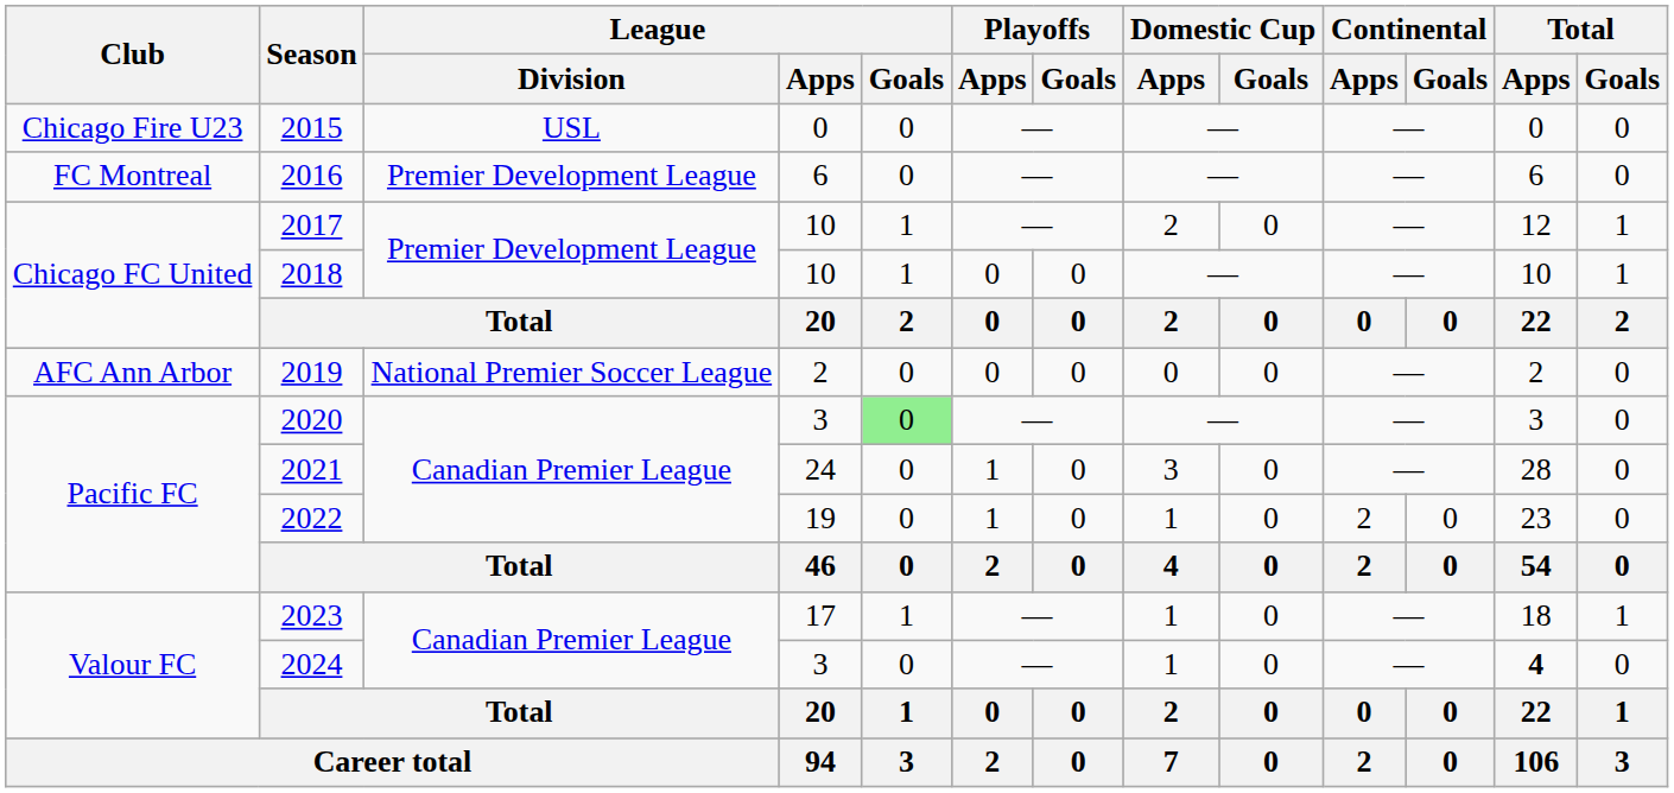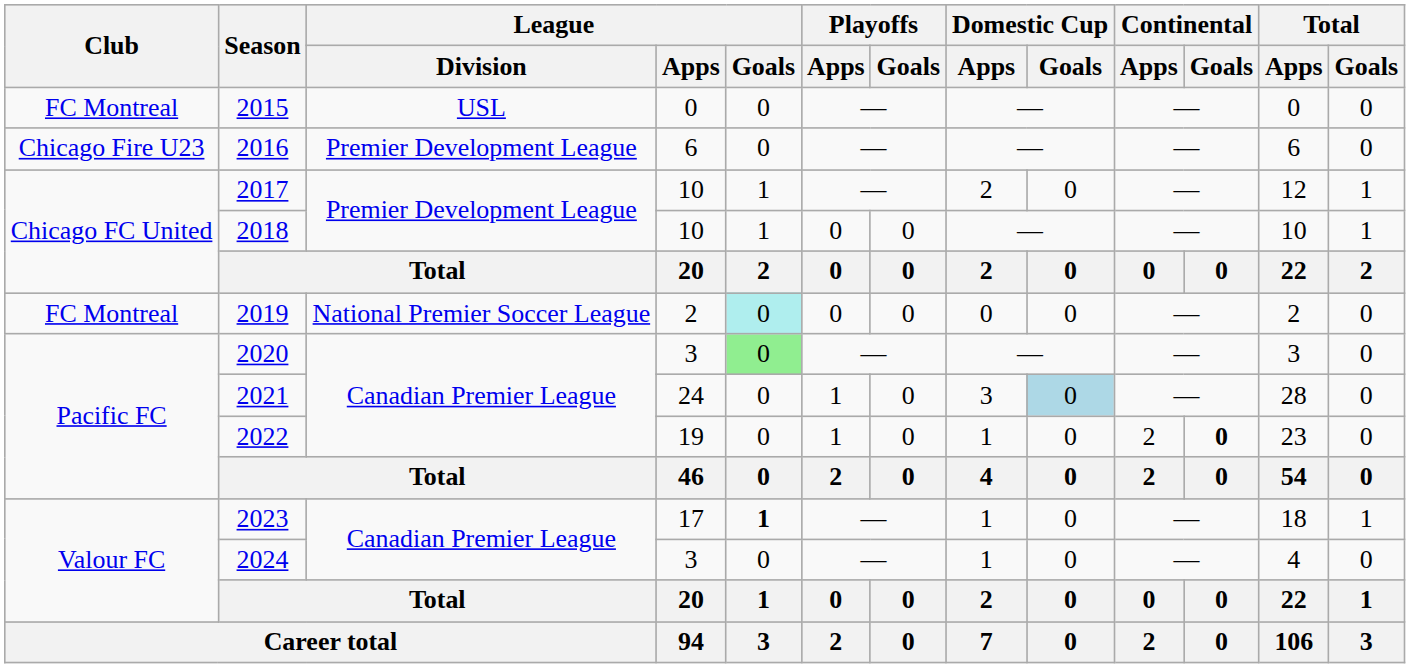 <table class="wikitable" style="text-align:center">
 <tr>
 <th rowspan="2">Club</th>
 <th rowspan="2">Season</th>
 <th colspan="3">League</th>
 <th colspan="2">Playoffs</th>
 <th colspan="2">Domestic Cup</th>
 <th colspan="2">Continental</th>
 <th colspan="2">Total</th>
 </tr>
 <tr>
 <th>Division</th>
 <th>Apps</th>
 <th>Goals</th>
 <th>Apps</th>
 <th>Goals</th>
 <th>Apps</th>
 <th>Goals</th>
 <th>Apps</th>
 <th>Goals</th>
 <th>Apps</th>
 <th>Goals</th>
 </tr>
 <tr>
-<td><a href='#'>Chicago Fire U23</a></td>
+<td><a href='#'>FC Montreal</a></td>
 <td><a href='#'>2015</a></td>
 <td><a href='#'>USL</a></td>
 <td>0</td>
 <td>0</td>
 <td colspan="2">—</td>
 <td colspan="2">—</td>
 <td colspan="2">—</td>
 <td>0</td>
 <td>0</td>
 </tr>
 <tr>
-<td><a href='#'>FC Montreal</a></td>
+<td><a href='#'>Chicago Fire U23</a></td>
 <td><a href='#'>2016</a></td>
 <td><a href='#'>Premier Development League</a></td>
 <td>6</td>
 <td>0</td>
 <td colspan="2">—</td>
 <td colspan="2">—</td>
 <td colspan="2">—</td>
 <td>6</td>
 <td>0</td>
 </tr>
 <tr>
 <td rowspan="3"><a href='#'>Chicago FC United</a></td>
 <td><a href='#'>2017</a></td>
 <td rowspan="2"><a href='#'>Premier Development League</a></td>
 <td>10</td>
 <td>1</td>
 <td colspan="2">—</td>
 <td>2</td>
 <td>0</td>
 <td colspan="2">—</td>
 <td>12</td>
 <td>1</td>
 </tr>
 <tr>
 <td><a href='#'>2018</a></td>
 <td>10</td>
 <td>1</td>
 <td>0</td>
 <td>0</td>
 <td colspan="2">—</td>
 <td colspan="2">—</td>
 <td>10</td>
 <td>1</td>
 </tr>
 <tr>
 <th colspan="2">Total</th>
 <th>20</th>
 <th>2</th>
 <th>0</th>
 <th>0</th>
 <th>2</th>
 <th>0</th>
 <th>0</th>
 <th>0</th>
 <th>22</th>
 <th>2</th>
 </tr>
 <tr>
-<td><a href='#'>AFC Ann Arbor</a></td>
+<td><a href='#'>FC Montreal</a></td>
 <td><a href='#'>2019</a></td>
 <td><a href='#'>National Premier Soccer League</a></td>
 <td>2</td>
-<td>0</td>
+<td style="background: paleturquoise;">0</td>
 <td>0</td>
 <td>0</td>
 <td>0</td>
 <td>0</td>
 <td colspan="2">—</td>
 <td>2</td>
 <td>0</td>
 </tr>
 <tr>
 <td rowspan="4"><a href='#'>Pacific FC</a></td>
 <td><a href='#'>2020</a></td>
 <td rowspan="3"><a href='#'>Canadian Premier League</a></td>
 <td>3</td>
 <td style="background: lightgreen;">0</td>
 <td colspan="2">—</td>
 <td colspan="2">—</td>
 <td colspan="2">—</td>
 <td>3</td>
 <td>0</td>
 </tr>
 <tr>
 <td><a href='#'>2021</a></td>
 <td>24</td>
 <td>0</td>
 <td>1</td>
 <td>0</td>
 <td>3</td>
-<td>0</td>
+<td style="background: lightblue;">0</td>
 <td colspan="2">—</td>
 <td>28</td>
 <td>0</td>
 </tr>
 <tr>
 <td><a href='#'>2022</a></td>
 <td>19</td>
 <td>0</td>
 <td>1</td>
 <td>0</td>
 <td>1</td>
 <td>0</td>
 <td>2</td>
-<td>0</td>
+<td><strong>0</strong></td>
 <td>23</td>
 <td>0</td>
 </tr>
 <tr>
 <th colspan="2">Total</th>
 <th>46</th>
 <th>0</th>
 <th>2</th>
 <th>0</th>
 <th>4</th>
 <th>0</th>
 <th>2</th>
 <th>0</th>
 <th>54</th>
 <th>0</th>
 </tr>
 <tr>
 <td rowspan="3"><a href='#'>Valour FC</a></td>
 <td><a href='#'>2023</a></td>
 <td rowspan="2"><a href='#'>Canadian Premier League</a></td>
 <td>17</td>
-<td>1</td>
+<td><strong>1</strong></td>
 <td colspan="2">—</td>
 <td>1</td>
 <td>0</td>
 <td colspan="2">—</td>
 <td>18</td>
 <td>1</td>
 </tr>
 <tr>
 <td><a href='#'>2024</a></td>
 <td>3</td>
 <td>0</td>
 <td colspan="2">—</td>
 <td>1</td>
 <td>0</td>
 <td colspan="2">—</td>
-<td><strong>4</strong></td>
+<td>4</td>
 <td>0</td>
 </tr>
 <tr>
 <th colspan="2">Total</th>
 <th>20</th>
 <th>1</th>
 <th>0</th>
 <th>0</th>
 <th>2</th>
 <th>0</th>
 <th>0</th>
 <th>0</th>
 <th>22</th>
 <th>1</th>
 </tr>
 <tr>
 <th colspan="3">Career total</th>
 <th>94</th>
 <th>3</th>
 <th>2</th>
 <th>0</th>
 <th>7</th>
 <th>0</th>
 <th>2</th>
 <th>0</th>
 <th>106</th>
 <th>3</th>
 </tr>
 </table>
